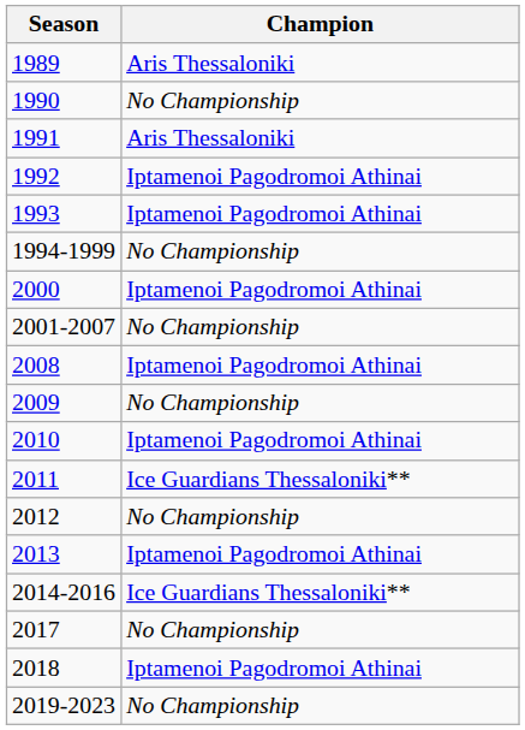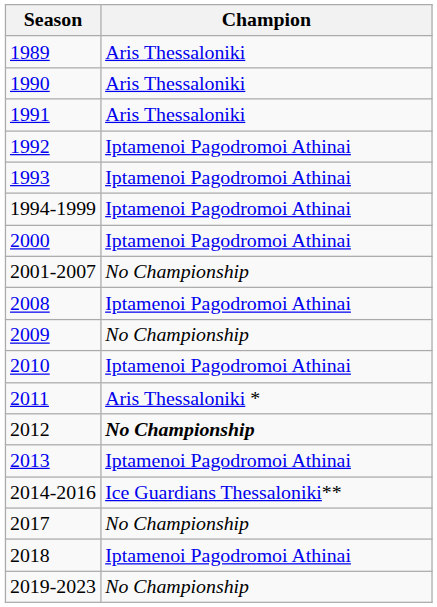 <table class="wikitable" style="text-align:left;margin-left:1em;">
 <tr>
 <th>Season</th>
 <th width="260">Champion</th>
 </tr>
 <tr>
 <td><a href='#'>1989</a></td>
 <td><a href='#'>Aris Thessaloniki</a></td>
 </tr>
 <tr>
 <td><a href='#'>1990</a></td>
-<td><em>No Championship</em></td>
+<td><a href='#'>Aris Thessaloniki</a></td>
 </tr>
 <tr>
 <td><a href='#'>1991</a></td>
 <td><a href='#'>Aris Thessaloniki</a></td>
 </tr>
 <tr>
 <td><a href='#'>1992</a></td>
 <td><a href='#'>Iptamenoi Pagodromoi Athinai</a></td>
 </tr>
 <tr>
 <td><a href='#'>1993</a></td>
 <td><a href='#'>Iptamenoi Pagodromoi Athinai</a></td>
 </tr>
 <tr>
 <td>1994-1999</td>
-<td><em>No Championship</em></td>
+<td><a href='#'>Iptamenoi Pagodromoi Athinai</a></td>
 </tr>
 <tr>
 <td><a href='#'>2000</a></td>
 <td><a href='#'>Iptamenoi Pagodromoi Athinai</a></td>
 </tr>
 <tr>
 <td>2001-2007</td>
 <td><em>No Championship</em></td>
 </tr>
 <tr>
 <td><a href='#'>2008</a></td>
 <td><a href='#'>Iptamenoi Pagodromoi Athinai</a></td>
 </tr>
 <tr>
 <td><a href='#'>2009</a></td>
 <td><em>No Championship</em></td>
 </tr>
 <tr>
 <td><a href='#'>2010</a></td>
 <td><a href='#'>Iptamenoi Pagodromoi Athinai</a></td>
 </tr>
 <tr>
 <td><a href='#'>2011</a></td>
-<td><a href='#'>Ice Guardians Thessaloniki</a>**</td>
+<td><a href='#'>Aris Thessaloniki</a> *</td>
 </tr>
 <tr>
 <td>2012</td>
-<td><em>No Championship</em></td>
+<td><strong><em>No Championship</em></strong></td>
 </tr>
 <tr>
 <td><a href='#'>2013</a></td>
 <td><a href='#'>Iptamenoi Pagodromoi Athinai</a></td>
 </tr>
 <tr>
 <td>2014-2016</td>
 <td><a href='#'>Ice Guardians Thessaloniki</a>**</td>
 </tr>
 <tr>
 <td>2017</td>
 <td><em>No Championship</em></td>
 </tr>
 <tr>
 <td>2018</td>
 <td><a href='#'>Iptamenoi Pagodromoi Athinai</a></td>
 </tr>
 <tr>
 <td>2019-2023</td>
 <td><em>No Championship</em></td>
 </tr>
 </table>
